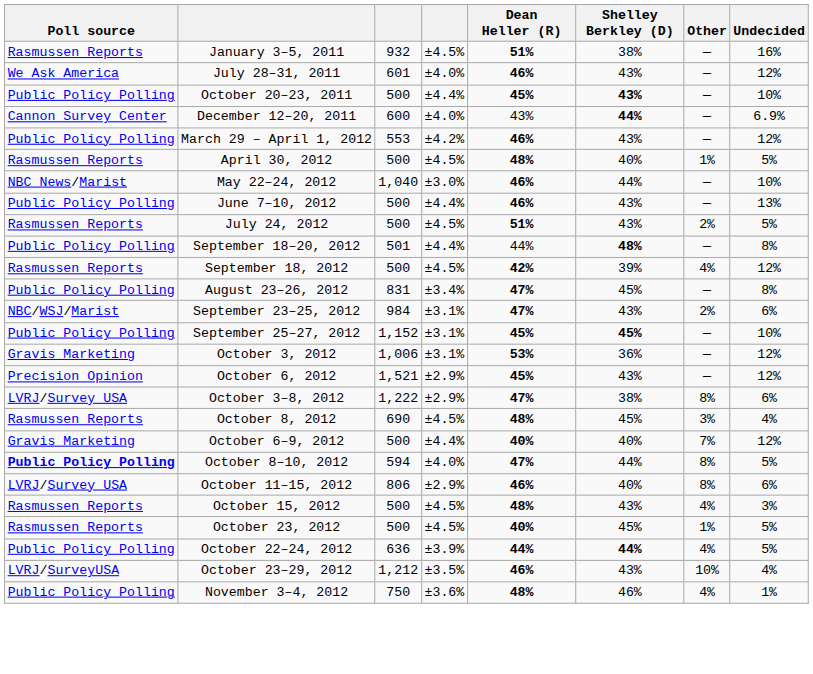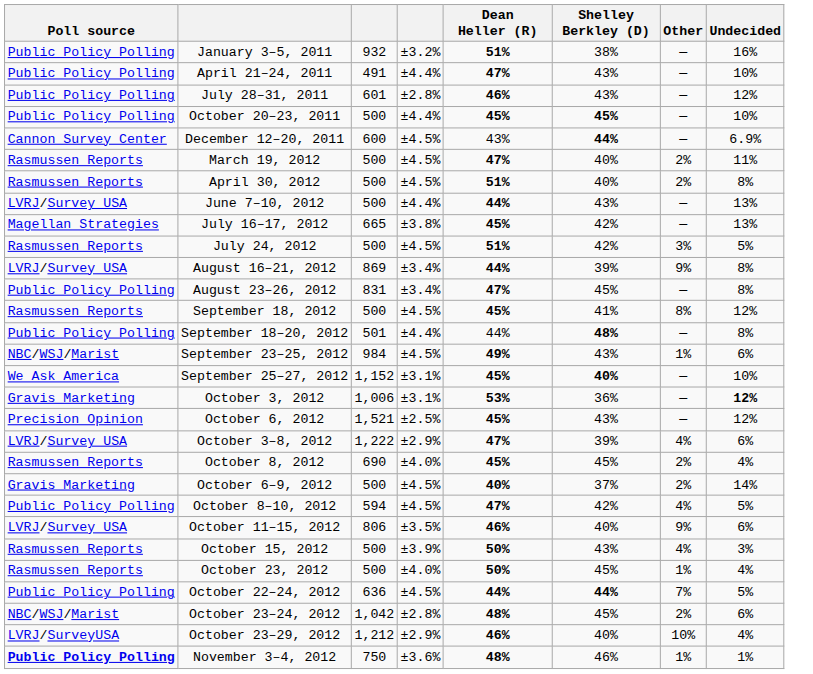 <table class="wikitable" style="text-align:center">
 <tr valign= bottom>
 <th>Poll source</th>
 <th></th>
 <th></th>
 <th></th>
 <th style="width:100px;">Dean<br>Heller (R)</th>
 <th style="width:100px;">Shelley<br>Berkley (D)</th>
 <th>Other</th>
 <th>Undecided</th>
 </tr>
 <tr>
-<td align=left><a href='#'>Rasmussen Reports</a></td>
+<td align=left><a href='#'>Public Policy Polling</a></td>
 <td>January 3–5, 2011</td>
 <td>932</td>
-<td>±4.5%</td>
+<td>±3.2%</td>
 <td><strong>51%</strong></td>
 <td>38%</td>
 <td>—</td>
 <td>16%</td>
 </tr>
 <tr>
-<td align=left><a href='#'>We Ask America</a></td>
+<td align=left><a href='#'>Public Policy Polling</a></td>
+<td>April 21–24, 2011</td>
+<td>491</td>
+<td>±4.4%</td>
+<td><strong>47%</strong></td>
+<td>43%</td>
+<td>—</td>
+<td>10%</td>
+</tr>
+<tr>
+<td align=left><a href='#'>Public Policy Polling</a></td>
 <td>July 28–31, 2011</td>
 <td>601</td>
-<td>±4.0%</td>
+<td>±2.8%</td>
 <td><strong>46%</strong></td>
 <td>43%</td>
 <td>—</td>
 <td>12%</td>
 </tr>
 <tr>
 <td align=left><a href='#'>Public Policy Polling</a></td>
 <td>October 20–23, 2011</td>
 <td>500</td>
 <td>±4.4%</td>
 <td><strong>45%</strong></td>
-<td><strong>43%</strong></td>
+<td><strong>45%</strong></td>
 <td>—</td>
 <td>10%</td>
 </tr>
 <tr>
 <td align=left><a href='#'>Cannon Survey Center</a></td>
 <td>December 12–20, 2011</td>
 <td>600</td>
-<td>±4.0%</td>
+<td>±4.5%</td>
 <td>43%</td>
 <td><strong>44%</strong></td>
 <td>—</td>
 <td>6.9%</td>
 </tr>
 <tr>
-<td align=left><a href='#'>Public Policy Polling</a></td>
-<td>March 29 – April 1, 2012</td>
-<td>553</td>
-<td>±4.2%</td>
-<td><strong>46%</strong></td>
-<td>43%</td>
-<td>—</td>
-<td>12%</td>
+<td align=left><a href='#'>Rasmussen Reports</a></td>
+<td>March 19, 2012</td>
+<td>500</td>
+<td>±4.5%</td>
+<td><strong>47%</strong></td>
+<td>40%</td>
+<td>2%</td>
+<td>11%</td>
 </tr>
 <tr>
 <td align=left><a href='#'>Rasmussen Reports</a></td>
 <td>April 30, 2012</td>
 <td>500</td>
 <td>±4.5%</td>
-<td><strong>48%</strong></td>
+<td><strong>51%</strong></td>
 <td>40%</td>
-<td>1%</td>
-<td>5%</td>
+<td>2%</td>
+<td>8%</td>
 </tr>
 <tr>
-<td align=left><a href='#'>NBC News</a>/<a href='#'>Marist</a></td>
-<td>May 22–24, 2012</td>
-<td>1,040</td>
-<td>±3.0%</td>
-<td><strong>46%</strong></td>
-<td>44%</td>
-<td>—</td>
-<td>10%</td>
-</tr>
-<tr>
-<td align=left><a href='#'>Public Policy Polling</a></td>
+<td align=left><a href='#'>LVRJ</a>/<a href='#'>Survey USA</a></td>
 <td>June 7–10, 2012</td>
 <td>500</td>
 <td>±4.4%</td>
-<td><strong>46%</strong></td>
+<td><strong>44%</strong></td>
 <td>43%</td>
+<td>—</td>
+<td>13%</td>
+</tr>
+<tr>
+<td align=left><a href='#'>Magellan Strategies</a></td>
+<td>July 16–17, 2012</td>
+<td>665</td>
+<td>±3.8%</td>
+<td><strong>45%</strong></td>
+<td>42%</td>
 <td>—</td>
 <td>13%</td>
 </tr>
 <tr>
 <td align=left><a href='#'>Rasmussen Reports</a></td>
 <td>July 24, 2012</td>
 <td>500</td>
 <td>±4.5%</td>
 <td><strong>51%</strong></td>
-<td>43%</td>
-<td>2%</td>
+<td>42%</td>
+<td>3%</td>
 <td>5%</td>
+</tr>
+<tr>
+<td align=left><a href='#'>LVRJ</a>/<a href='#'>Survey USA</a></td>
+<td>August 16–21, 2012</td>
+<td>869</td>
+<td>±3.4%</td>
+<td><strong>44%</strong></td>
+<td>39%</td>
+<td>9%</td>
+<td>8%</td>
+</tr>
+<tr>
+<td align=left><a href='#'>Public Policy Polling</a></td>
+<td>August 23–26, 2012</td>
+<td>831</td>
+<td>±3.4%</td>
+<td><strong>47%</strong></td>
+<td>45%</td>
+<td>—</td>
+<td>8%</td>
+</tr>
+<tr>
+<td align=left><a href='#'>Rasmussen Reports</a></td>
+<td>September 18, 2012</td>
+<td>500</td>
+<td>±4.5%</td>
+<td><strong>45%</strong></td>
+<td>41%</td>
+<td>8%</td>
+<td>12%</td>
 </tr>
 <tr>
 <td align=left><a href='#'>Public Policy Polling</a></td>
 <td>September 18–20, 2012</td>
 <td>501</td>
 <td>±4.4%</td>
 <td>44%</td>
 <td><strong>48%</strong></td>
 <td>—</td>
 <td>8%</td>
 </tr>
 <tr>
-<td align=left><a href='#'>Rasmussen Reports</a></td>
-<td>September 18, 2012</td>
-<td>500</td>
-<td>±4.5%</td>
-<td><strong>42%</strong></td>
-<td>39%</td>
-<td>4%</td>
-<td>12%</td>
-</tr>
-<tr>
-<td align=left><a href='#'>Public Policy Polling</a></td>
-<td>August 23–26, 2012</td>
-<td>831</td>
-<td>±3.4%</td>
-<td><strong>47%</strong></td>
-<td>45%</td>
-<td>—</td>
-<td>8%</td>
-</tr>
-<tr>
 <td align=left><a href='#'>NBC</a>/<a href='#'>WSJ</a>/<a href='#'>Marist</a></td>
 <td>September 23–25, 2012</td>
 <td>984</td>
-<td>±3.1%</td>
-<td><strong>47%</strong></td>
+<td>±4.5%</td>
+<td><strong>49%</strong></td>
 <td>43%</td>
-<td>2%</td>
+<td>1%</td>
 <td>6%</td>
 </tr>
 <tr>
-<td align=left><a href='#'>Public Policy Polling</a></td>
+<td align=left><a href='#'>We Ask America</a></td>
 <td>September 25–27, 2012</td>
 <td>1,152</td>
 <td>±3.1%</td>
 <td><strong>45%</strong></td>
-<td><strong>45%</strong></td>
+<td><strong>40%</strong></td>
 <td>—</td>
 <td>10%</td>
 </tr>
 <tr>
 <td align=left><a href='#'>Gravis Marketing</a></td>
 <td>October 3, 2012</td>
 <td>1,006</td>
 <td>±3.1%</td>
 <td><strong>53%</strong></td>
 <td>36%</td>
 <td>—</td>
-<td>12%</td>
+<td><strong>12%</strong></td>
 </tr>
 <tr>
 <td align=left><a href='#'>Precision Opinion</a></td>
 <td>October 6, 2012</td>
 <td>1,521</td>
-<td>±2.9%</td>
+<td>±2.5%</td>
 <td><strong>45%</strong></td>
 <td>43%</td>
 <td>—</td>
 <td>12%</td>
 </tr>
 <tr>
 <td align=left><a href='#'>LVRJ</a>/<a href='#'>Survey USA</a></td>
 <td>October 3–8, 2012</td>
 <td>1,222</td>
 <td>±2.9%</td>
 <td><strong>47%</strong></td>
-<td>38%</td>
-<td>8%</td>
+<td>39%</td>
+<td>4%</td>
 <td>6%</td>
 </tr>
 <tr>
 <td align=left><a href='#'>Rasmussen Reports</a></td>
 <td>October 8, 2012</td>
 <td>690</td>
-<td>±4.5%</td>
-<td><strong>48%</strong></td>
+<td>±4.0%</td>
+<td><strong>45%</strong></td>
 <td>45%</td>
-<td>3%</td>
+<td>2%</td>
 <td>4%</td>
 </tr>
 <tr>
 <td align=left><a href='#'>Gravis Marketing</a></td>
 <td>October 6–9, 2012</td>
 <td>500</td>
-<td>±4.4%</td>
+<td>±4.5%</td>
 <td><strong>40%</strong></td>
-<td>40%</td>
-<td>7%</td>
-<td>12%</td>
+<td>37%</td>
+<td>2%</td>
+<td>14%</td>
 </tr>
 <tr>
-<td align=left><strong><a href='#'>Public Policy Polling</a></strong></td>
+<td align=left><a href='#'>Public Policy Polling</a></td>
 <td>October 8–10, 2012</td>
 <td>594</td>
-<td>±4.0%</td>
+<td>±4.5%</td>
 <td><strong>47%</strong></td>
-<td>44%</td>
-<td>8%</td>
+<td>42%</td>
+<td>4%</td>
 <td>5%</td>
 </tr>
 <tr>
 <td align=left><a href='#'>LVRJ</a>/<a href='#'>Survey USA</a></td>
 <td>October 11–15, 2012</td>
 <td>806</td>
-<td>±2.9%</td>
+<td>±3.5%</td>
 <td><strong>46%</strong></td>
 <td>40%</td>
-<td>8%</td>
+<td>9%</td>
 <td>6%</td>
 </tr>
 <tr>
 <td align=left><a href='#'>Rasmussen Reports</a></td>
 <td>October 15, 2012</td>
 <td>500</td>
-<td>±4.5%</td>
-<td><strong>48%</strong></td>
+<td>±3.9%</td>
+<td><strong>50%</strong></td>
 <td>43%</td>
 <td>4%</td>
 <td>3%</td>
 </tr>
 <tr>
 <td align=left><a href='#'>Rasmussen Reports</a></td>
 <td>October 23, 2012</td>
 <td>500</td>
-<td>±4.5%</td>
-<td><strong>40%</strong></td>
+<td>±4.0%</td>
+<td><strong>50%</strong></td>
 <td>45%</td>
 <td>1%</td>
-<td>5%</td>
+<td>4%</td>
 </tr>
 <tr>
 <td align=left><a href='#'>Public Policy Polling</a></td>
 <td>October 22–24, 2012</td>
 <td>636</td>
-<td>±3.9%</td>
+<td>±4.5%</td>
 <td><strong>44%</strong></td>
 <td><strong>44%</strong></td>
-<td>4%</td>
+<td>7%</td>
 <td>5%</td>
+</tr>
+<tr>
+<td align=left><a href='#'>NBC</a>/<a href='#'>WSJ</a>/<a href='#'>Marist</a></td>
+<td>October 23–24, 2012</td>
+<td>1,042</td>
+<td>±2.8%</td>
+<td><strong>48%</strong></td>
+<td>45%</td>
+<td>2%</td>
+<td>6%</td>
 </tr>
 <tr>
 <td align=left><a href='#'>LVRJ</a>/<a href='#'>SurveyUSA</a></td>
 <td>October 23–29, 2012</td>
 <td>1,212</td>
-<td>±3.5%</td>
+<td>±2.9%</td>
 <td><strong>46%</strong></td>
-<td>43%</td>
+<td>40%</td>
 <td>10%</td>
 <td>4%</td>
 </tr>
 <tr>
-<td align=left><a href='#'>Public Policy Polling</a></td>
+<td align=left><strong><a href='#'>Public Policy Polling</a></strong></td>
 <td>November 3–4, 2012</td>
 <td>750</td>
 <td>±3.6%</td>
 <td><strong>48%</strong></td>
 <td>46%</td>
-<td>4%</td>
+<td>1%</td>
 <td>1%</td>
 </tr>
 </table>
